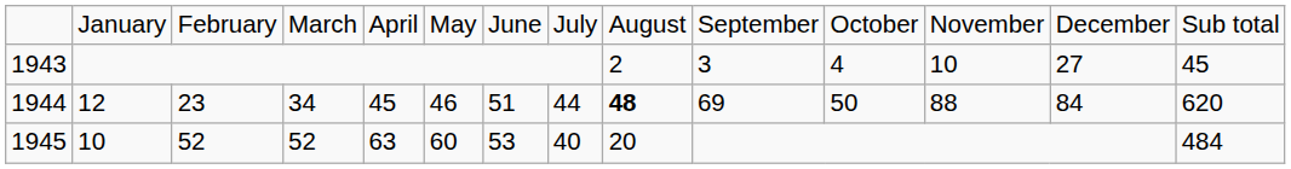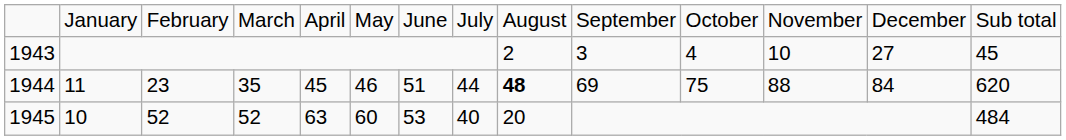 <table class="wikitable">
 <tr>
 <td></td>
 <td>January</td>
 <td>February</td>
 <td>March</td>
 <td>April</td>
 <td>May</td>
 <td>June</td>
 <td>July</td>
 <td>August</td>
 <td>September</td>
 <td>October</td>
 <td>November</td>
 <td>December</td>
 <td>Sub total</td>
 </tr>
 <tr>
 <td>1943</td>
 <td colspan="7"></td>
 <td>2</td>
 <td>3</td>
 <td>4</td>
 <td>10</td>
 <td>27</td>
 <td>45</td>
 </tr>
 <tr>
 <td>1944</td>
-<td>12</td>
+<td>11</td>
 <td>23</td>
-<td>34</td>
+<td>35</td>
 <td>45</td>
 <td>46</td>
 <td>51</td>
 <td>44</td>
 <td><strong>48</strong></td>
 <td>69</td>
-<td>50</td>
+<td>75</td>
 <td>88</td>
 <td>84</td>
 <td>620</td>
 </tr>
 <tr>
 <td>1945</td>
 <td>10</td>
 <td>52</td>
 <td>52</td>
 <td>63</td>
 <td>60</td>
 <td>53</td>
 <td>40</td>
 <td>20</td>
 <td colspan="4"></td>
 <td>484</td>
 </tr>
 </table>
